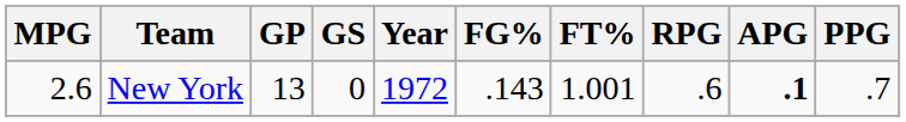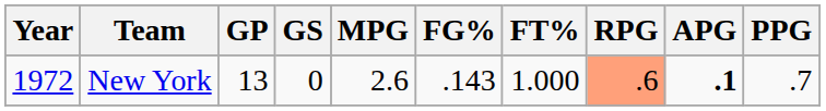 <table class="wikitable sortable" style="font-size:95%; text-align:right;">
 <tr>
-<th>MPG</th>
+<th>Year</th>
 <th>Team</th>
 <th>GP</th>
 <th>GS</th>
-<th>Year</th>
+<th>MPG</th>
 <th>FG%</th>
 <th>FT%</th>
 <th>RPG</th>
 <th>APG</th>
 <th>PPG</th>
 </tr>
 <tr>
-<td>2.6</td>
+<td style="text-align:left;"><a href='#'>1972</a></td>
 <td style="text-align:left;"><a href='#'>New York</a></td>
 <td>13</td>
 <td>0</td>
-<td style="text-align:left;"><a href='#'>1972</a></td>
+<td>2.6</td>
 <td>.143</td>
-<td>1.001</td>
-<td>.6</td>
+<td>1.000</td>
+<td style="background: lightsalmon;">.6</td>
 <td><strong>.1</strong></td>
 <td>.7</td>
 </tr>
 </table>
